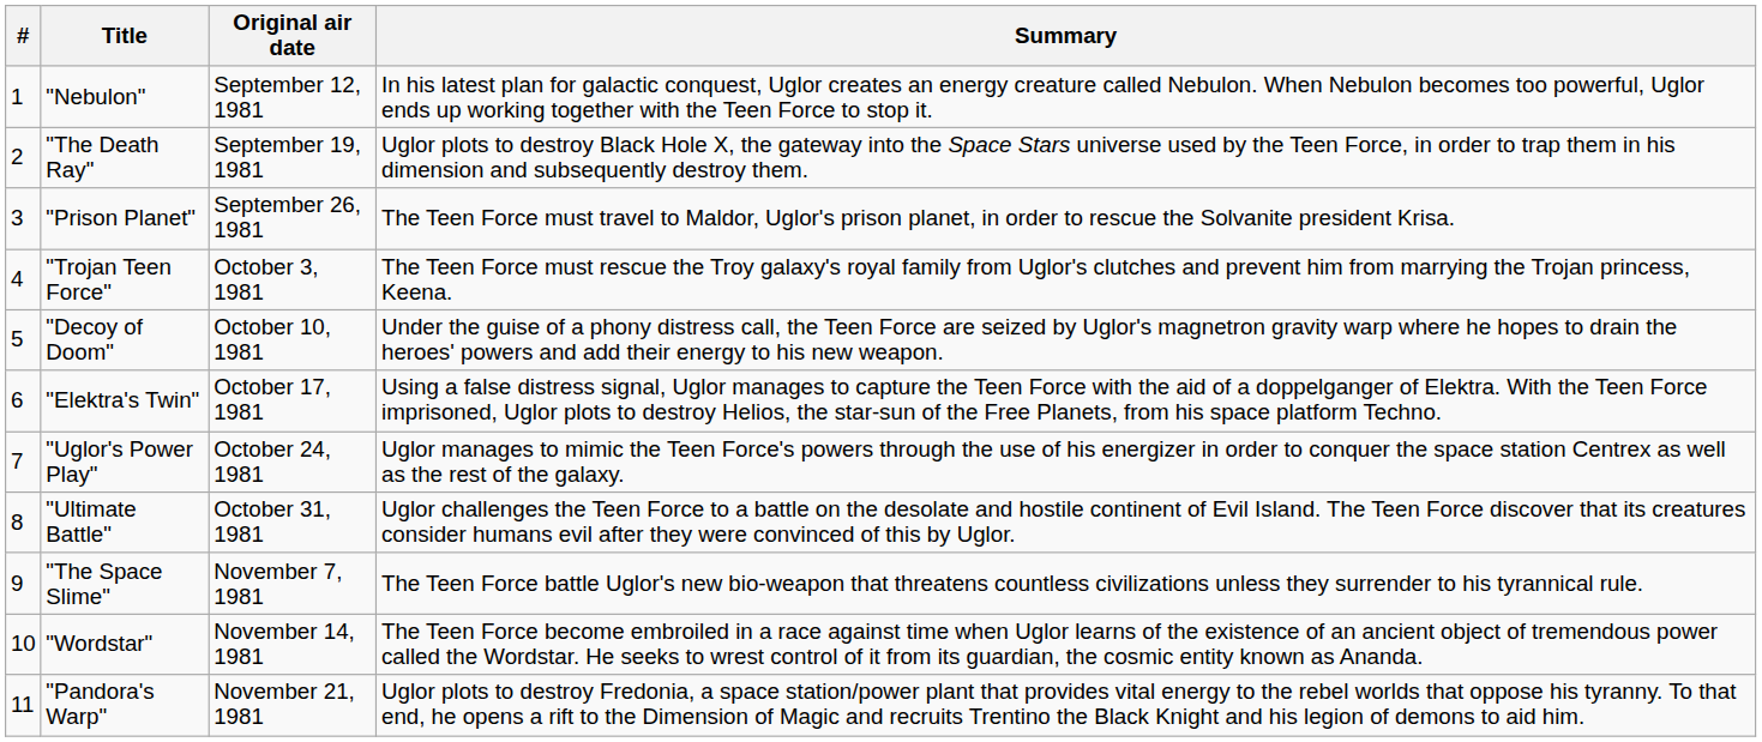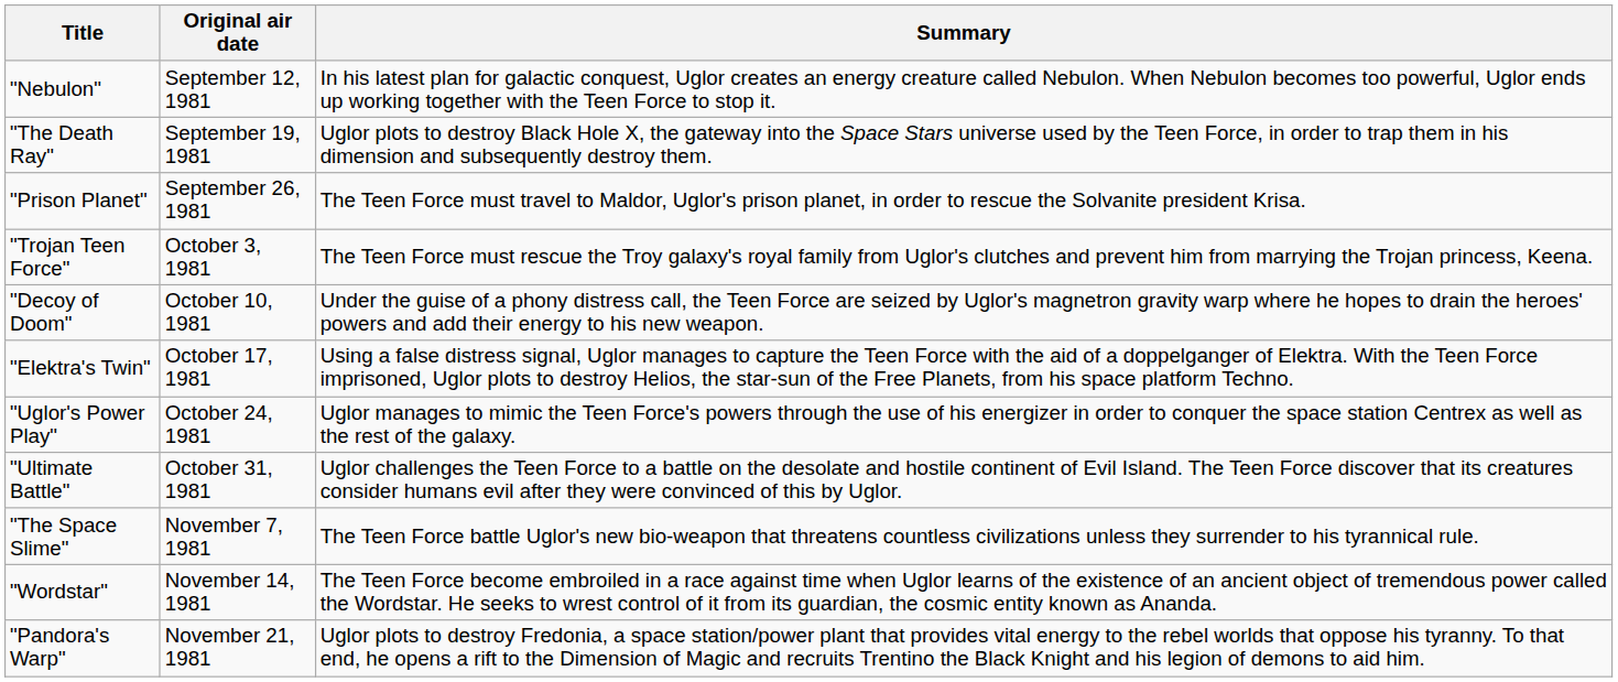 <table class=wikitable>
 <tr>
-<th>#</th>
 <th>Title</th>
 <th>Original air date</th>
 <th>Summary</th>
 </tr>
 <tr>
-<td>1</td>
 <td>"Nebulon"</td>
 <td>September 12, 1981</td>
 <td>In his latest plan for galactic conquest, Uglor creates an energy creature called Nebulon. When Nebulon becomes too powerful, Uglor ends up working together with the Teen Force to stop it.</td>
 </tr>
 <tr>
-<td>2</td>
 <td>"The Death Ray"</td>
 <td>September 19, 1981</td>
 <td>Uglor plots to destroy Black Hole X, the gateway into the <em>Space Stars</em> universe used by the Teen Force, in order to trap them in his dimension and subsequently destroy them.</td>
 </tr>
 <tr>
-<td>3</td>
 <td>"Prison Planet"</td>
 <td>September 26, 1981</td>
 <td>The Teen Force must travel to Maldor, Uglor's prison planet, in order to rescue the Solvanite president Krisa.</td>
 </tr>
 <tr>
-<td>4</td>
 <td>"Trojan Teen Force"</td>
 <td>October 3, 1981</td>
 <td>The Teen Force must rescue the Troy galaxy's royal family from Uglor's clutches and prevent him from marrying the Trojan princess, Keena.</td>
 </tr>
 <tr>
-<td>5</td>
 <td>"Decoy of Doom"</td>
 <td>October 10, 1981</td>
 <td>Under the guise of a phony distress call, the Teen Force are seized by Uglor's magnetron gravity warp where he hopes to drain the heroes' powers and add their energy to his new weapon.</td>
 </tr>
 <tr>
-<td>6</td>
 <td>"Elektra's Twin"</td>
 <td>October 17, 1981</td>
 <td>Using a false distress signal, Uglor manages to capture the Teen Force with the aid of a doppelganger of Elektra. With the Teen Force imprisoned, Uglor plots to destroy Helios, the star-sun of the Free Planets, from his space platform Techno.</td>
 </tr>
 <tr>
-<td>7</td>
 <td>"Uglor's Power Play"</td>
 <td>October 24, 1981</td>
 <td>Uglor manages to mimic the Teen Force's powers through the use of his energizer in order to conquer the space station Centrex as well as the rest of the galaxy.</td>
 </tr>
 <tr>
-<td>8</td>
 <td>"Ultimate Battle"</td>
 <td>October 31, 1981</td>
 <td>Uglor challenges the Teen Force to a battle on the desolate and hostile continent of Evil Island. The Teen Force discover that its creatures consider humans evil after they were convinced of this by Uglor.</td>
 </tr>
 <tr>
-<td>9</td>
 <td>"The Space Slime"</td>
 <td>November 7, 1981</td>
 <td>The Teen Force battle Uglor's new bio-weapon that threatens countless civilizations unless they surrender to his tyrannical rule.</td>
 </tr>
 <tr>
-<td>10</td>
 <td>"Wordstar"</td>
 <td>November 14, 1981</td>
 <td>The Teen Force become embroiled in a race against time when Uglor learns of the existence of an ancient object of tremendous power called the Wordstar. He seeks to wrest control of it from its guardian, the cosmic entity known as Ananda.</td>
 </tr>
 <tr>
-<td>11</td>
 <td>"Pandora's Warp"</td>
 <td>November 21, 1981</td>
 <td>Uglor plots to destroy Fredonia, a space station/power plant that provides vital energy to the rebel worlds that oppose his tyranny. To that end, he opens a rift to the Dimension of Magic and recruits Trentino the Black Knight and his legion of demons to aid him.</td>
 </tr>
 </table>
